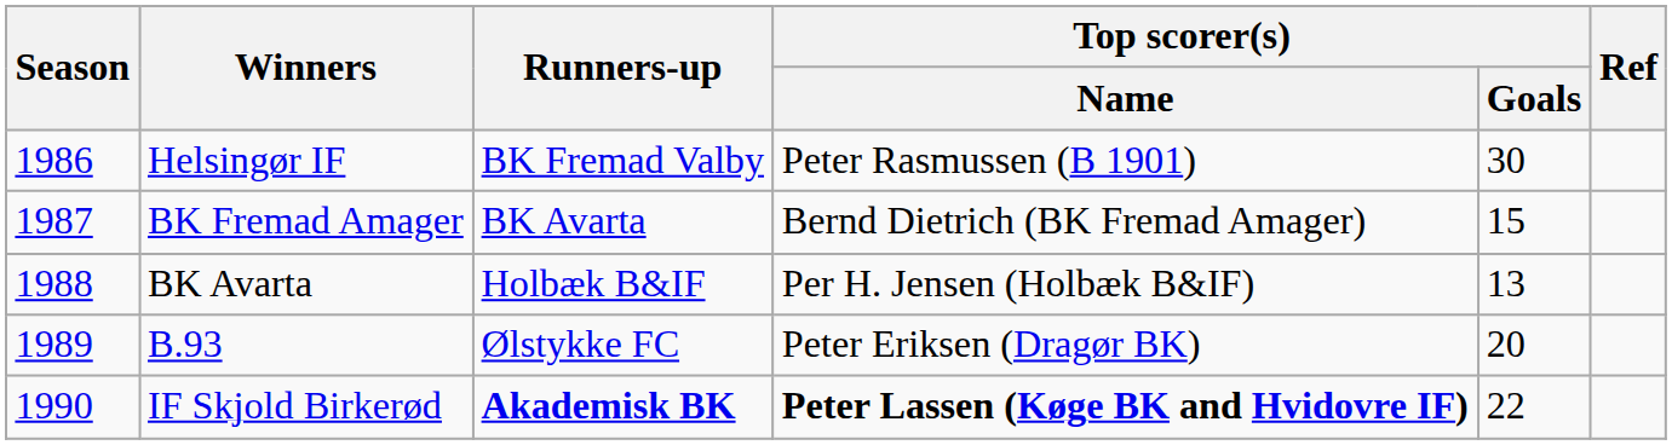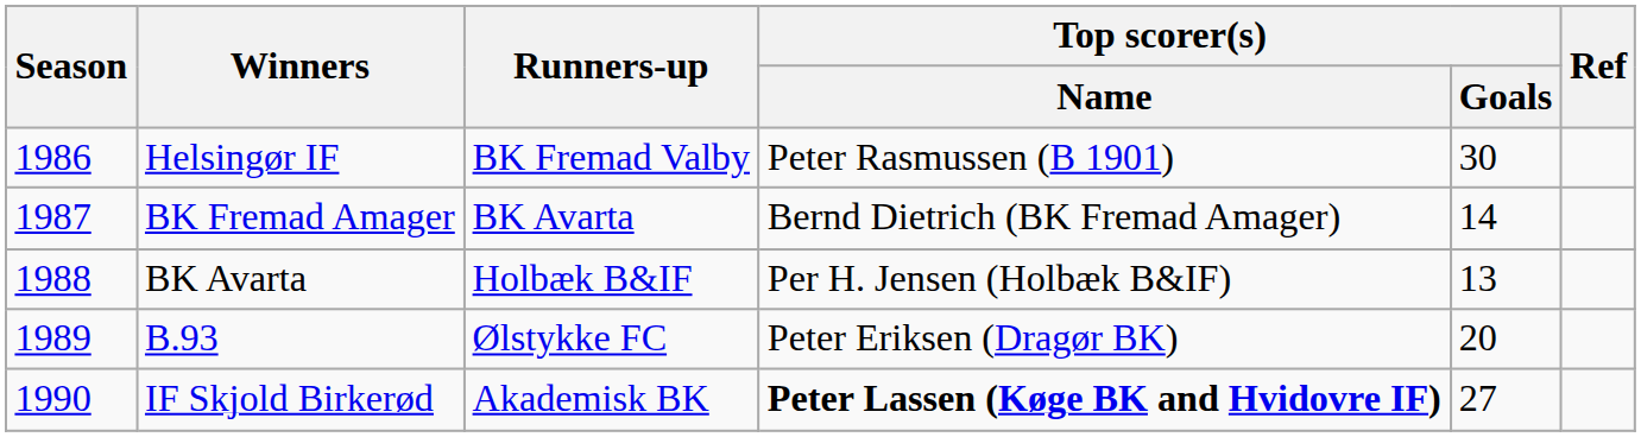 <table class="wikitable plainrowheaders">
 <tr>
 <th rowspan=2>Season</th>
 <th rowspan=2>Winners</th>
 <th rowspan=2>Runners-up</th>
 <th colspan=2>Top scorer(s)</th>
 <th rowspan=2>Ref</th>
 </tr>
 <tr>
 <th>Name</th>
 <th>Goals</th>
 </tr>
 <tr>
 <td><a href='#'>1986</a></td>
 <td><a href='#'>Helsingør IF</a></td>
 <td><a href='#'>BK Fremad Valby</a></td>
 <td>Peter Rasmussen (<a href='#'>B 1901</a>)</td>
 <td>30</td>
 <td></td>
 </tr>
 <tr>
 <td><a href='#'>1987</a></td>
 <td><a href='#'>BK Fremad Amager</a></td>
 <td><a href='#'>BK Avarta</a></td>
 <td>Bernd Dietrich (BK Fremad Amager)</td>
-<td>15</td>
+<td>14</td>
 <td></td>
 </tr>
 <tr>
 <td><a href='#'>1988</a></td>
 <td>BK Avarta</td>
 <td><a href='#'>Holbæk B&IF</a></td>
 <td>Per H. Jensen (Holbæk B&IF)</td>
 <td>13</td>
 <td></td>
 </tr>
 <tr>
 <td><a href='#'>1989</a></td>
 <td><a href='#'>B.93</a></td>
 <td><a href='#'>Ølstykke FC</a></td>
 <td>Peter Eriksen (<a href='#'>Dragør BK</a>)</td>
 <td>20</td>
 <td></td>
 </tr>
 <tr>
 <td><a href='#'>1990</a></td>
 <td><a href='#'>IF Skjold Birkerød</a></td>
-<td><strong><a href='#'>Akademisk BK</a></strong></td>
+<td><a href='#'>Akademisk BK</a></td>
 <td><strong>Peter Lassen (<a href='#'>Køge BK</a> and <a href='#'>Hvidovre IF</a>)</strong></td>
-<td>22</td>
+<td>27</td>
 <td></td>
 </tr>
 </table>
